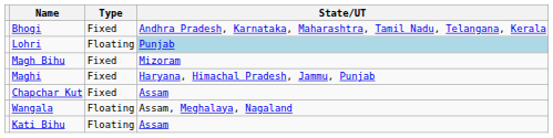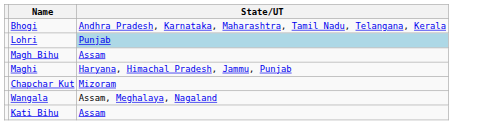 <table class="sortable wikitable"style="text-align:left;"style="font-size: 85%">
 <tr>
 <th></th>
 <th>Name</th>
-<th>Type</th>
 <th>State/UT</th>
 </tr>
 <tr>
 <td></td>
 <td><a href='#'>Bhogi</a></td>
-<td>Fixed</td>
 <td><a href='#'>Andhra Pradesh</a>, <a href='#'>Karnataka</a>, <a href='#'>Maharashtra</a>, <a href='#'>Tamil Nadu</a>, <a href='#'>Telangana</a>, <a href='#'>Kerala</a></td>
 </tr>
 <tr>
 <td></td>
 <td><a href='#'>Lohri</a></td>
-<td>Floating</td>
 <td style="background: lightblue;"><a href='#'>Punjab</a></td>
 </tr>
 <tr>
 <td></td>
 <td><a href='#'>Magh Bihu</a></td>
-<td>Fixed</td>
-<td><a href='#'>Mizoram</a></td>
+<td><a href='#'>Assam</a></td>
 </tr>
 <tr>
 <td></td>
 <td><a href='#'>Maghi</a></td>
-<td>Fixed</td>
 <td><a href='#'>Haryana</a>, <a href='#'>Himachal Pradesh</a>, <a href='#'>Jammu</a>, <a href='#'>Punjab</a></td>
 </tr>
 <tr>
 <td></td>
 <td><a href='#'>Chapchar Kut</a></td>
-<td>Fixed</td>
-<td><a href='#'>Assam</a></td>
+<td><a href='#'>Mizoram</a></td>
 </tr>
 <tr>
 <td></td>
 <td><a href='#'>Wangala</a></td>
-<td>Floating</td>
 <td>Assam, <a href='#'>Meghalaya</a>, <a href='#'>Nagaland</a></td>
 </tr>
 <tr>
 <td></td>
 <td><a href='#'>Kati Bihu</a></td>
-<td>Floating</td>
 <td><a href='#'>Assam</a></td>
 </tr>
 </table>
